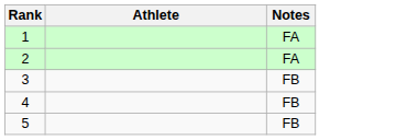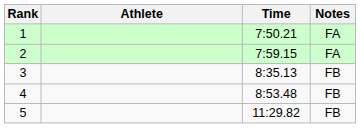 <table class=wikitable style="text-align:center">
 <tr>
 <th width=40>Rank</th>
 <th width=250>Athlete</th>
+<th width=80>Time</th>
 <th width=50>Notes</th>
 </tr>
 <tr bgcolor="ccffcc">
 <td>1</td>
 <td align="left"></td>
+<td>7:50.21</td>
 <td>FA</td>
 </tr>
 <tr bgcolor="ccffcc">
 <td>2</td>
 <td align="left"></td>
+<td>7:59.15</td>
 <td>FA</td>
 </tr>
 <tr>
 <td>3</td>
 <td align="left"></td>
+<td>8:35.13</td>
 <td>FB</td>
 </tr>
 <tr>
 <td>4</td>
 <td align="left"></td>
+<td>8:53.48</td>
 <td>FB</td>
 </tr>
 <tr>
 <td>5</td>
 <td align="left"></td>
+<td>11:29.82</td>
 <td>FB</td>
 </tr>
 </table>
